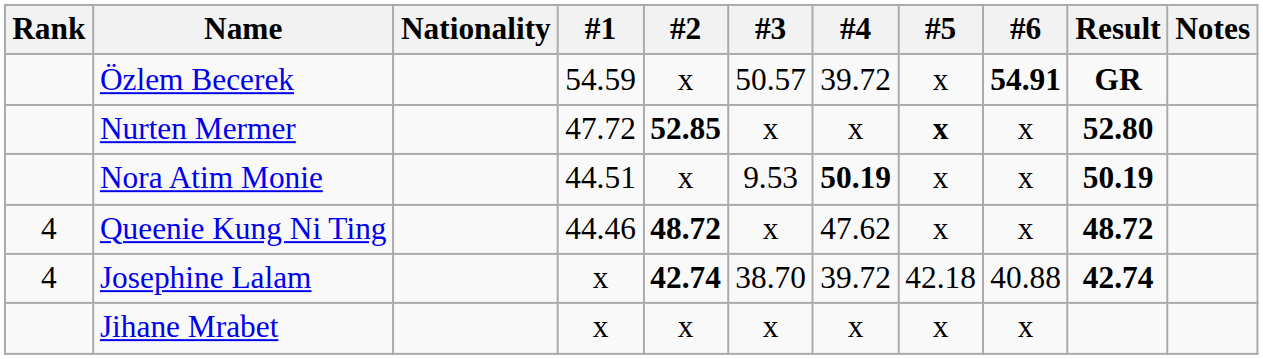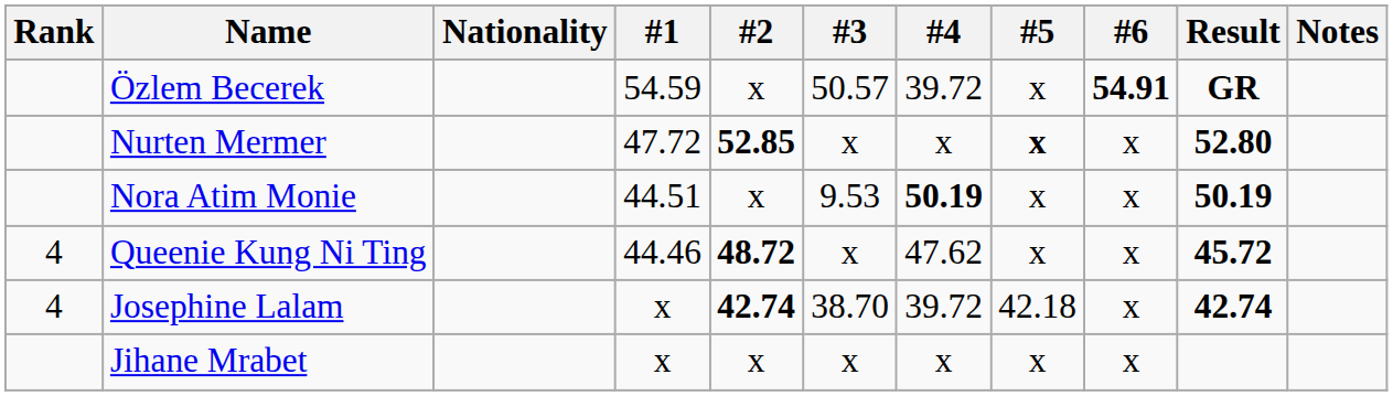 <table class="wikitable sortable" style="text-align:center">
 <tr>
 <th>Rank</th>
 <th>Name</th>
 <th>Nationality</th>
 <th>#1</th>
 <th>#2</th>
 <th>#3</th>
 <th>#4</th>
 <th>#5</th>
 <th>#6</th>
 <th>Result</th>
 <th>Notes</th>
 </tr>
 <tr>
 <td></td>
 <td align=left><a href='#'>Özlem Becerek</a></td>
 <td align=left></td>
 <td>54.59</td>
 <td>x</td>
 <td>50.57</td>
 <td>39.72</td>
 <td>x</td>
 <td><strong>54.91</strong></td>
 <td><strong>GR</strong></td>
 </tr>
 <tr>
 <td></td>
 <td align=left><a href='#'>Nurten Mermer</a></td>
 <td align=left></td>
 <td>47.72</td>
 <td><strong>52.85</strong></td>
 <td>x</td>
 <td>x</td>
 <td><strong>x</strong></td>
 <td>x</td>
 <td><strong>52.80</strong></td>
 <td></td>
 </tr>
 <tr>
 <td></td>
 <td align=left><a href='#'>Nora Atim Monie</a></td>
 <td align=left></td>
 <td>44.51</td>
 <td>x</td>
 <td>9.53</td>
 <td><strong>50.19</strong></td>
 <td>x</td>
 <td>x</td>
 <td><strong>50.19</strong></td>
 <td></td>
 </tr>
 <tr>
 <td>4</td>
 <td align=left><a href='#'>Queenie Kung Ni Ting</a></td>
 <td align=left></td>
 <td>44.46</td>
 <td><strong>48.72</strong></td>
 <td>x</td>
 <td>47.62</td>
 <td>x</td>
 <td>x</td>
-<td><strong>48.72</strong></td>
+<td><strong>45.72</strong></td>
 <td></td>
 </tr>
 <tr>
 <td>4</td>
 <td align=left><a href='#'>Josephine Lalam</a></td>
 <td align=left></td>
 <td>x</td>
 <td><strong>42.74</strong></td>
 <td>38.70</td>
 <td>39.72</td>
 <td>42.18</td>
-<td>40.88</td>
+<td>x</td>
 <td><strong>42.74</strong></td>
 <td></td>
 </tr>
 <tr>
 <td></td>
 <td align=left><a href='#'>Jihane Mrabet</a></td>
 <td align=left></td>
 <td>x</td>
 <td>x</td>
 <td>x</td>
 <td>x</td>
 <td>x</td>
 <td>x</td>
 <td><strong></strong></td>
 <td></td>
 </tr>
 </table>
